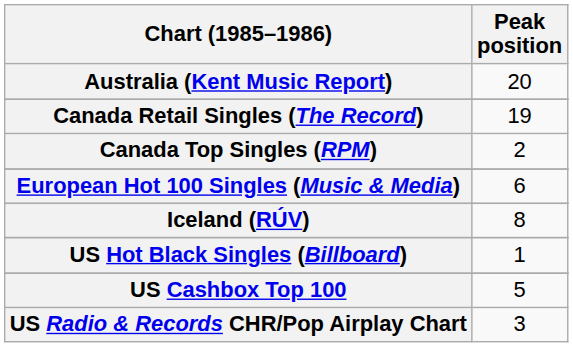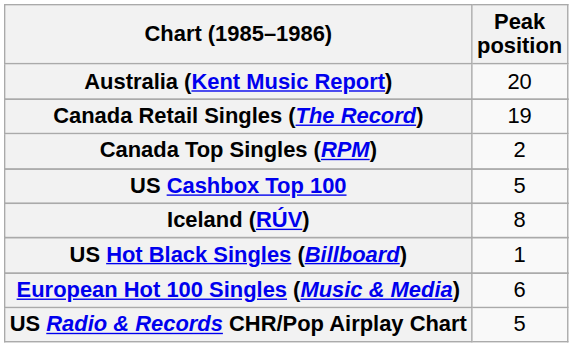 <table class="wikitable sortable plainrowheaders" style="text-align:center">
 <tr>
 <th scope="col">Chart (1985–1986)</th>
 <th scope="col">Peak<br>position</th>
 </tr>
 <tr>
 <th scope="row">Australia (<a href='#'>Kent Music Report</a>)</th>
 <td>20</td>
 </tr>
 <tr>
 </tr>
 <tr>
 <th scope="row">Canada Retail Singles (<em><a href='#'>The Record</a></em>)</th>
 <td>19</td>
 </tr>
 <tr>
 <th scope="row">Canada Top Singles (<a href='#'><em>RPM</em></a>)</th>
 <td>2</td>
 </tr>
 <tr>
 </tr>
 <tr>
-<th scope="row"><a href='#'>European Hot 100 Singles</a> (<em><a href='#'>Music & Media</a></em>)</th>
-<td>6</td>
+<th scope="row">US <a href='#'>Cashbox Top 100</a></th>
+<td>5</td>
 </tr>
 <tr>
 </tr>
 <tr>
 </tr>
 <tr>
 </tr>
 <tr>
 </tr>
 <tr>
 <th scope="row">Iceland (<a href='#'>RÚV</a>)</th>
 <td>8</td>
 </tr>
 <tr>
 </tr>
 <tr>
 </tr>
 <tr>
 </tr>
 <tr>
 </tr>
 <tr>
 </tr>
 <tr>
 </tr>
 <tr>
 <th scope="row">US <a href='#'>Hot Black Singles</a> (<em><a href='#'>Billboard</a></em>)</th>
 <td>1</td>
 </tr>
 <tr>
 </tr>
 <tr>
-<th scope="row">US <a href='#'>Cashbox Top 100</a></th>
-<td>5</td>
+<th scope="row"><a href='#'>European Hot 100 Singles</a> (<em><a href='#'>Music & Media</a></em>)</th>
+<td>6</td>
 </tr>
 <tr>
 <th scope="row">US <em><a href='#'>Radio & Records</a></em> CHR/Pop Airplay Chart</th>
-<td>3</td>
+<td>5</td>
 </tr>
 </table>
